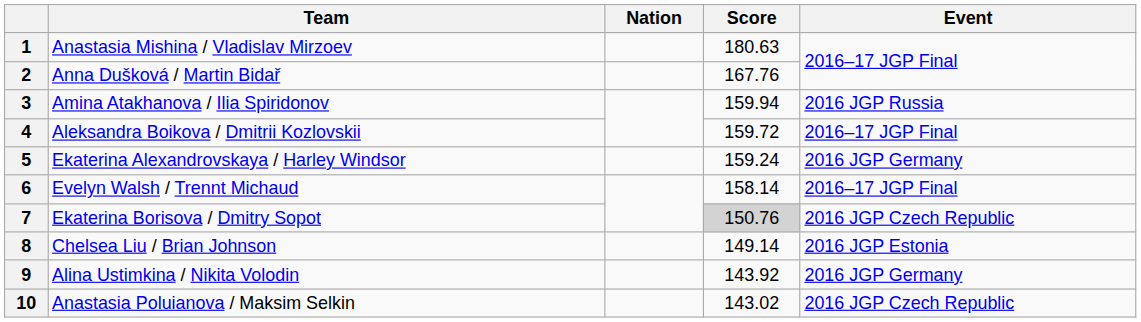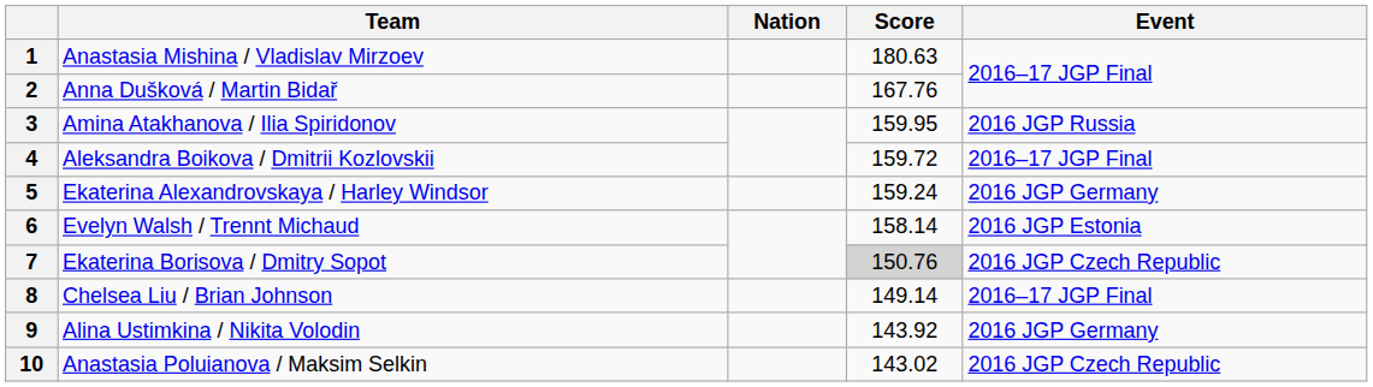 <table class="wikitable sortable" style="text-align:left; width:80%">
 <tr>
 <th scope="col"></th>
 <th scope="col">Team</th>
 <th scope="col">Nation</th>
 <th scope="col">Score</th>
 <th scope="col">Event</th>
 </tr>
 <tr>
 <th scope="row">1</th>
 <td><a href='#'>Anastasia Mishina</a> / <a href='#'>Vladislav Mirzoev</a></td>
 <td></td>
 <td style="text-align:center;">180.63</td>
 <td rowspan="2"><a href='#'>2016–17 JGP Final</a></td>
 </tr>
 <tr>
 <th scope="row">2</th>
 <td><a href='#'>Anna Dušková</a> / <a href='#'>Martin Bidař</a></td>
 <td></td>
 <td style="text-align:center;">167.76</td>
 </tr>
 <tr>
 <th scope="row">3</th>
 <td><a href='#'>Amina Atakhanova</a> / <a href='#'>Ilia Spiridonov</a></td>
 <td rowspan="2"></td>
-<td style="text-align:center;">159.94</td>
+<td style="text-align:center;">159.95</td>
 <td><a href='#'>2016 JGP Russia</a></td>
 </tr>
 <tr>
 <th scope="row">4</th>
 <td><a href='#'>Aleksandra Boikova</a> / <a href='#'>Dmitrii Kozlovskii</a></td>
 <td style="text-align:center;">159.72</td>
 <td><a href='#'>2016–17 JGP Final</a></td>
 </tr>
 <tr>
 <th scope="row">5</th>
 <td><a href='#'>Ekaterina Alexandrovskaya</a> / <a href='#'>Harley Windsor</a></td>
 <td></td>
 <td style="text-align:center;">159.24</td>
 <td><a href='#'>2016 JGP Germany</a></td>
 </tr>
 <tr>
 <th scope="row">6</th>
 <td><a href='#'>Evelyn Walsh</a> / <a href='#'>Trennt Michaud</a></td>
 <td rowspan="2"></td>
 <td style="text-align:center;">158.14</td>
-<td><a href='#'>2016–17 JGP Final</a></td>
+<td><a href='#'>2016 JGP Estonia</a></td>
 </tr>
 <tr>
 <th scope="row">7</th>
 <td><a href='#'>Ekaterina Borisova</a> / <a href='#'>Dmitry Sopot</a></td>
 <td style="background: lightgrey; text-align:center;">150.76</td>
 <td><a href='#'>2016 JGP Czech Republic</a></td>
 </tr>
 <tr>
 <th scope="row">8</th>
 <td><a href='#'>Chelsea Liu</a> / <a href='#'>Brian Johnson</a></td>
 <td></td>
 <td style="text-align:center;">149.14</td>
-<td><a href='#'>2016 JGP Estonia</a></td>
+<td><a href='#'>2016–17 JGP Final</a></td>
 </tr>
 <tr>
 <th scope="row">9</th>
 <td><a href='#'>Alina Ustimkina</a> / <a href='#'>Nikita Volodin</a></td>
 <td></td>
 <td style="text-align:center;">143.92</td>
 <td><a href='#'>2016 JGP Germany</a></td>
 </tr>
 <tr>
 <th scope="row">10</th>
 <td><a href='#'>Anastasia Poluianova</a> / Maksim Selkin</td>
 <td></td>
 <td style="text-align:center;">143.02</td>
 <td><a href='#'>2016 JGP Czech Republic</a></td>
 </tr>
 </table>
